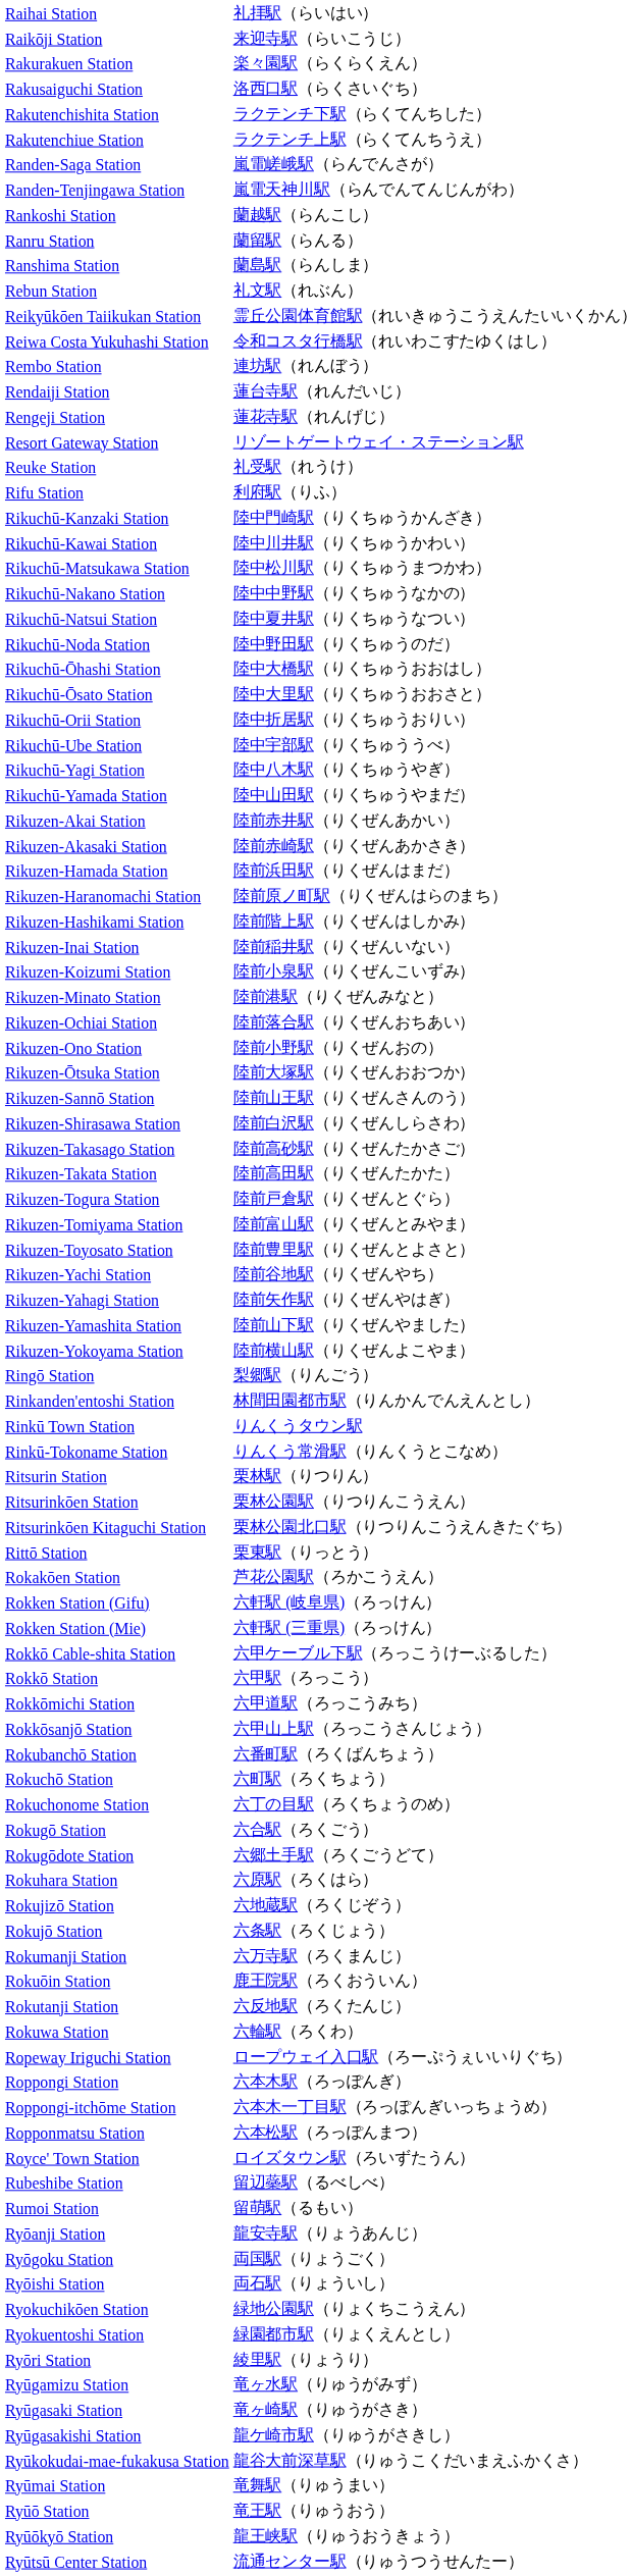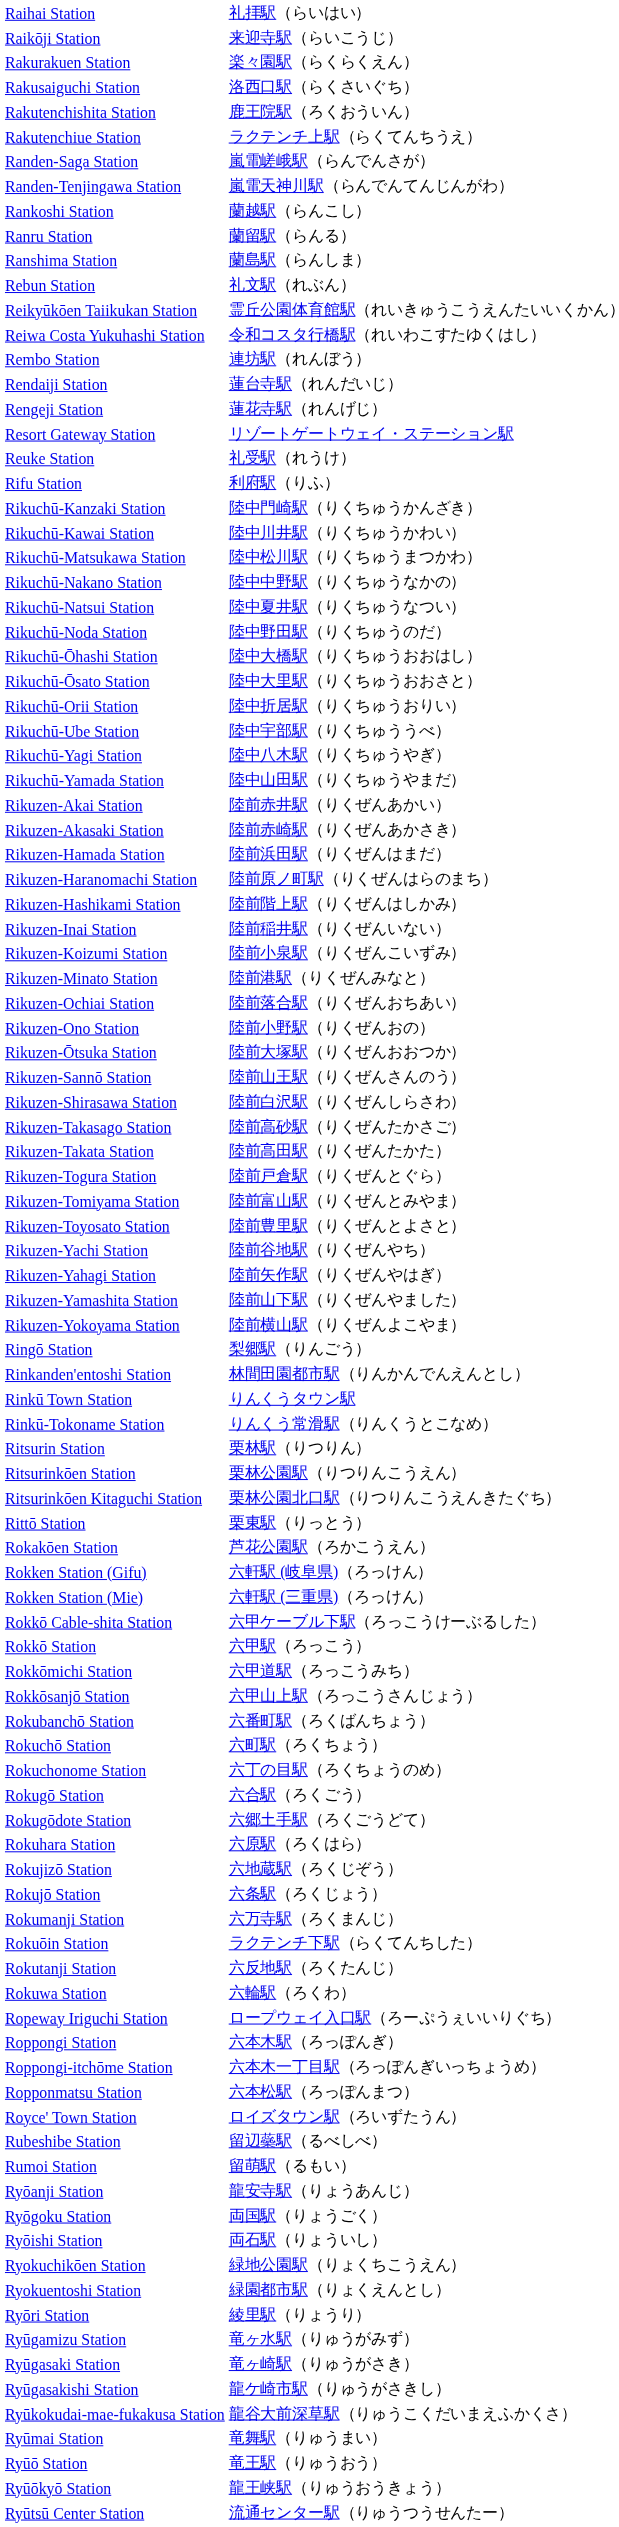 <table>
 <tr>
 <td><a href='#'>Raihai Station</a></td>
 <td><a href='#'>礼拝駅</a>（らいはい）</td>
 </tr>
 <tr>
 <td><a href='#'>Raikōji Station</a></td>
 <td><a href='#'>来迎寺駅</a>（らいこうじ）</td>
 </tr>
 <tr>
 <td><a href='#'>Rakurakuen Station</a></td>
 <td><a href='#'>楽々園駅</a>（らくらくえん）</td>
 </tr>
 <tr>
 <td><a href='#'>Rakusaiguchi Station</a></td>
 <td><a href='#'>洛西口駅</a>（らくさいぐち）</td>
 </tr>
 <tr>
 <td><a href='#'>Rakutenchishita Station</a></td>
-<td><a href='#'>ラクテンチ下駅</a>（らくてんちした）</td>
+<td><a href='#'>鹿王院駅</a>（ろくおういん）</td>
 </tr>
 <tr>
 <td><a href='#'>Rakutenchiue Station</a></td>
 <td><a href='#'>ラクテンチ上駅</a>（らくてんちうえ）</td>
 </tr>
 <tr>
 <td><a href='#'>Randen-Saga Station</a></td>
 <td><a href='#'>嵐電嵯峨駅</a>（らんでんさが）</td>
 </tr>
 <tr>
 <td><a href='#'>Randen-Tenjingawa Station</a></td>
 <td><a href='#'>嵐電天神川駅</a>（らんでんてんじんがわ）</td>
 </tr>
 <tr>
 <td><a href='#'>Rankoshi Station</a></td>
 <td><a href='#'>蘭越駅</a>（らんこし）</td>
 </tr>
 <tr>
 <td><a href='#'>Ranru Station</a></td>
 <td><a href='#'>蘭留駅</a>（らんる）</td>
 </tr>
 <tr>
 <td><a href='#'>Ranshima Station</a></td>
 <td><a href='#'>蘭島駅</a>（らんしま）</td>
 </tr>
 <tr>
 <td><a href='#'>Rebun Station</a></td>
 <td><a href='#'>礼文駅</a>（れぶん）</td>
 </tr>
 <tr>
 <td><a href='#'>Reikyūkōen Taiikukan Station</a></td>
 <td><a href='#'>霊丘公園体育館駅</a>（れいきゅうこうえんたいいくかん）</td>
 </tr>
 <tr>
 <td><a href='#'>Reiwa Costa Yukuhashi Station</a></td>
 <td><a href='#'>令和コスタ行橋駅</a>（れいわこすたゆくはし）</td>
 </tr>
 <tr>
 <td><a href='#'>Rembo Station</a></td>
 <td><a href='#'>連坊駅</a>（れんぼう）</td>
 </tr>
 <tr>
 <td><a href='#'>Rendaiji Station</a></td>
 <td><a href='#'>蓮台寺駅</a>（れんだいじ）</td>
 </tr>
 <tr>
 <td><a href='#'>Rengeji Station</a></td>
 <td><a href='#'>蓮花寺駅</a>（れんげじ）</td>
 </tr>
 <tr>
 <td><a href='#'>Resort Gateway Station</a></td>
 <td><a href='#'>リゾートゲートウェイ・ステーション駅</a></td>
 </tr>
 <tr>
 <td><a href='#'>Reuke Station</a></td>
 <td><a href='#'>礼受駅</a>（れうけ）</td>
 </tr>
 <tr>
 <td><a href='#'>Rifu Station</a></td>
 <td><a href='#'>利府駅</a>（りふ）</td>
 </tr>
 <tr>
 <td><a href='#'>Rikuchū-Kanzaki Station</a></td>
 <td><a href='#'>陸中門崎駅</a>（りくちゅうかんざき）</td>
 </tr>
 <tr>
 <td><a href='#'>Rikuchū-Kawai Station</a></td>
 <td><a href='#'>陸中川井駅</a>（りくちゅうかわい）</td>
 </tr>
 <tr>
 <td><a href='#'>Rikuchū-Matsukawa Station</a></td>
 <td><a href='#'>陸中松川駅</a>（りくちゅうまつかわ）</td>
 </tr>
 <tr>
 <td><a href='#'>Rikuchū-Nakano Station</a></td>
 <td><a href='#'>陸中中野駅</a>（りくちゅうなかの）</td>
 </tr>
 <tr>
 <td><a href='#'>Rikuchū-Natsui Station</a></td>
 <td><a href='#'>陸中夏井駅</a>（りくちゅうなつい）</td>
 </tr>
 <tr>
 <td><a href='#'>Rikuchū-Noda Station</a></td>
 <td><a href='#'>陸中野田駅</a>（りくちゅうのだ）</td>
 </tr>
 <tr>
 <td><a href='#'>Rikuchū-Ōhashi Station</a></td>
 <td><a href='#'>陸中大橋駅</a>（りくちゅうおおはし）</td>
 </tr>
 <tr>
 <td><a href='#'>Rikuchū-Ōsato Station</a></td>
 <td><a href='#'>陸中大里駅</a>（りくちゅうおおさと）</td>
 </tr>
 <tr>
 <td><a href='#'>Rikuchū-Orii Station</a></td>
 <td><a href='#'>陸中折居駅</a>（りくちゅうおりい）</td>
 </tr>
 <tr>
 <td><a href='#'>Rikuchū-Ube Station</a></td>
 <td><a href='#'>陸中宇部駅</a>（りくちゅううべ）</td>
 </tr>
 <tr>
 <td><a href='#'>Rikuchū-Yagi Station</a></td>
 <td><a href='#'>陸中八木駅</a>（りくちゅうやぎ）</td>
 </tr>
 <tr>
 <td><a href='#'>Rikuchū-Yamada Station</a></td>
 <td><a href='#'>陸中山田駅</a>（りくちゅうやまだ）</td>
 </tr>
 <tr>
 <td><a href='#'>Rikuzen-Akai Station</a></td>
 <td><a href='#'>陸前赤井駅</a>（りくぜんあかい）</td>
 </tr>
 <tr>
 <td><a href='#'>Rikuzen-Akasaki Station</a></td>
 <td><a href='#'>陸前赤崎駅</a>（りくぜんあかさき）</td>
 </tr>
 <tr>
 <td><a href='#'>Rikuzen-Hamada Station</a></td>
 <td><a href='#'>陸前浜田駅</a>（りくぜんはまだ）</td>
 </tr>
 <tr>
 <td><a href='#'>Rikuzen-Haranomachi Station</a></td>
 <td><a href='#'>陸前原ノ町駅</a>（りくぜんはらのまち）</td>
 </tr>
 <tr>
 <td><a href='#'>Rikuzen-Hashikami Station</a></td>
 <td><a href='#'>陸前階上駅</a>（りくぜんはしかみ）</td>
 </tr>
 <tr>
 <td><a href='#'>Rikuzen-Inai Station</a></td>
 <td><a href='#'>陸前稲井駅</a>（りくぜんいない）</td>
 </tr>
 <tr>
 <td><a href='#'>Rikuzen-Koizumi Station</a></td>
 <td><a href='#'>陸前小泉駅</a>（りくぜんこいずみ）</td>
 </tr>
 <tr>
 <td><a href='#'>Rikuzen-Minato Station</a></td>
 <td><a href='#'>陸前港駅</a>（りくぜんみなと）</td>
 </tr>
 <tr>
 <td><a href='#'>Rikuzen-Ochiai Station</a></td>
 <td><a href='#'>陸前落合駅</a>（りくぜんおちあい）</td>
 </tr>
 <tr>
 <td><a href='#'>Rikuzen-Ono Station</a></td>
 <td><a href='#'>陸前小野駅</a>（りくぜんおの）</td>
 </tr>
 <tr>
 <td><a href='#'>Rikuzen-Ōtsuka Station</a></td>
 <td><a href='#'>陸前大塚駅</a>（りくぜんおおつか）</td>
 </tr>
 <tr>
 <td><a href='#'>Rikuzen-Sannō Station</a></td>
 <td><a href='#'>陸前山王駅</a>（りくぜんさんのう）</td>
 </tr>
 <tr>
 <td><a href='#'>Rikuzen-Shirasawa Station</a></td>
 <td><a href='#'>陸前白沢駅</a>（りくぜんしらさわ）</td>
 </tr>
 <tr>
 <td><a href='#'>Rikuzen-Takasago Station</a></td>
 <td><a href='#'>陸前高砂駅</a>（りくぜんたかさご）</td>
 </tr>
 <tr>
 <td><a href='#'>Rikuzen-Takata Station</a></td>
 <td><a href='#'>陸前高田駅</a>（りくぜんたかた）</td>
 </tr>
 <tr>
 <td><a href='#'>Rikuzen-Togura Station</a></td>
 <td><a href='#'>陸前戸倉駅</a>（りくぜんとぐら）</td>
 </tr>
 <tr>
 <td><a href='#'>Rikuzen-Tomiyama Station</a></td>
 <td><a href='#'>陸前富山駅</a>（りくぜんとみやま）</td>
 </tr>
 <tr>
 <td><a href='#'>Rikuzen-Toyosato Station</a></td>
 <td><a href='#'>陸前豊里駅</a>（りくぜんとよさと）</td>
 </tr>
 <tr>
 <td><a href='#'>Rikuzen-Yachi Station</a></td>
 <td><a href='#'>陸前谷地駅</a>（りくぜんやち）</td>
 </tr>
 <tr>
 <td><a href='#'>Rikuzen-Yahagi Station</a></td>
 <td><a href='#'>陸前矢作駅</a>（りくぜんやはぎ）</td>
 </tr>
 <tr>
 <td><a href='#'>Rikuzen-Yamashita Station</a></td>
 <td><a href='#'>陸前山下駅</a>（りくぜんやました）</td>
 </tr>
 <tr>
 <td><a href='#'>Rikuzen-Yokoyama Station</a></td>
 <td><a href='#'>陸前横山駅</a>（りくぜんよこやま）</td>
 </tr>
 <tr>
 <td><a href='#'>Ringō Station</a></td>
 <td><a href='#'>梨郷駅</a>（りんごう）</td>
 </tr>
 <tr>
 <td><a href='#'>Rinkanden'entoshi Station</a></td>
 <td><a href='#'>林間田園都市駅</a>（りんかんでんえんとし）</td>
 </tr>
 <tr>
 <td><a href='#'>Rinkū Town Station</a></td>
 <td><a href='#'>りんくうタウン駅</a></td>
 </tr>
 <tr>
 <td><a href='#'>Rinkū-Tokoname Station</a></td>
 <td><a href='#'>りんくう常滑駅</a>（りんくうとこなめ）</td>
 </tr>
 <tr>
 <td><a href='#'>Ritsurin Station</a></td>
 <td><a href='#'>栗林駅</a>（りつりん）</td>
 </tr>
 <tr>
 <td><a href='#'>Ritsurinkōen Station</a></td>
 <td><a href='#'>栗林公園駅</a>（りつりんこうえん）</td>
 </tr>
 <tr>
 <td><a href='#'>Ritsurinkōen Kitaguchi Station</a></td>
 <td><a href='#'>栗林公園北口駅</a>（りつりんこうえんきたぐち）</td>
 </tr>
 <tr>
 <td><a href='#'>Rittō Station</a></td>
 <td><a href='#'>栗東駅</a>（りっとう）</td>
 </tr>
 <tr>
 <td><a href='#'>Rokakōen Station</a></td>
 <td><a href='#'>芦花公園駅</a>（ろかこうえん）</td>
 </tr>
 <tr>
 <td><a href='#'>Rokken Station (Gifu)</a></td>
 <td><a href='#'>六軒駅 (岐阜県)</a>（ろっけん）</td>
 </tr>
 <tr>
 <td><a href='#'>Rokken Station (Mie)</a></td>
 <td><a href='#'>六軒駅 (三重県)</a>（ろっけん）</td>
 </tr>
 <tr>
 <td><a href='#'>Rokkō Cable-shita Station</a></td>
 <td><a href='#'>六甲ケーブル下駅</a>（ろっこうけーぶるした）</td>
 </tr>
 <tr>
 <td><a href='#'>Rokkō Station</a></td>
 <td><a href='#'>六甲駅</a>（ろっこう）</td>
 </tr>
 <tr>
 <td><a href='#'>Rokkōmichi Station</a></td>
 <td><a href='#'>六甲道駅</a>（ろっこうみち）</td>
 </tr>
 <tr>
 <td><a href='#'>Rokkōsanjō Station</a></td>
 <td><a href='#'>六甲山上駅</a>（ろっこうさんじょう）</td>
 </tr>
 <tr>
 <td><a href='#'>Rokubanchō Station</a></td>
 <td><a href='#'>六番町駅</a>（ろくばんちょう）</td>
 </tr>
 <tr>
 <td><a href='#'>Rokuchō Station</a></td>
 <td><a href='#'>六町駅</a>（ろくちょう）</td>
 </tr>
 <tr>
 <td><a href='#'>Rokuchonome Station</a></td>
 <td><a href='#'>六丁の目駅</a>（ろくちょうのめ）</td>
 </tr>
 <tr>
 <td><a href='#'>Rokugō Station</a></td>
 <td><a href='#'>六合駅</a>（ろくごう）</td>
 </tr>
 <tr>
 <td><a href='#'>Rokugōdote Station</a></td>
 <td><a href='#'>六郷土手駅</a>（ろくごうどて）</td>
 </tr>
 <tr>
 <td><a href='#'>Rokuhara Station</a></td>
 <td><a href='#'>六原駅</a>（ろくはら）</td>
 </tr>
 <tr>
 <td><a href='#'>Rokujizō Station</a></td>
 <td><a href='#'>六地蔵駅</a>（ろくじぞう）</td>
 </tr>
 <tr>
 <td><a href='#'>Rokujō Station</a></td>
 <td><a href='#'>六条駅</a>（ろくじょう）</td>
 </tr>
 <tr>
 <td><a href='#'>Rokumanji Station</a></td>
 <td><a href='#'>六万寺駅</a>（ろくまんじ）</td>
 </tr>
 <tr>
 <td><a href='#'>Rokuōin Station</a></td>
-<td><a href='#'>鹿王院駅</a>（ろくおういん）</td>
+<td><a href='#'>ラクテンチ下駅</a>（らくてんちした）</td>
 </tr>
 <tr>
 <td><a href='#'>Rokutanji Station</a></td>
 <td><a href='#'>六反地駅</a>（ろくたんじ）</td>
 </tr>
 <tr>
 <td><a href='#'>Rokuwa Station</a></td>
 <td><a href='#'>六輪駅</a>（ろくわ）</td>
 </tr>
 <tr>
 <td><a href='#'>Ropeway Iriguchi Station</a></td>
 <td><a href='#'>ロープウェイ入口駅</a>（ろーぷうぇいいりぐち）</td>
 </tr>
 <tr>
 <td><a href='#'>Roppongi Station</a></td>
 <td><a href='#'>六本木駅</a>（ろっぽんぎ）</td>
 </tr>
 <tr>
 <td><a href='#'>Roppongi-itchōme Station</a></td>
 <td><a href='#'>六本木一丁目駅</a>（ろっぽんぎいっちょうめ）</td>
 </tr>
 <tr>
 <td><a href='#'>Ropponmatsu Station</a></td>
 <td><a href='#'>六本松駅</a>（ろっぽんまつ）</td>
 </tr>
 <tr>
 <td><a href='#'>Royce' Town Station</a></td>
 <td><a href='#'>ロイズタウン駅</a>（ろいずたうん）</td>
 </tr>
 <tr>
 <td><a href='#'>Rubeshibe Station</a></td>
 <td><a href='#'>留辺蘂駅</a>（るべしべ）</td>
 </tr>
 <tr>
 <td><a href='#'>Rumoi Station</a></td>
 <td><a href='#'>留萌駅</a>（るもい）</td>
 </tr>
 <tr>
 <td><a href='#'>Ryōanji Station</a></td>
 <td><a href='#'>龍安寺駅</a>（りょうあんじ）</td>
 </tr>
 <tr>
 <td><a href='#'>Ryōgoku Station</a></td>
 <td><a href='#'>両国駅</a>（りょうごく）</td>
 </tr>
 <tr>
 <td><a href='#'>Ryōishi Station</a></td>
 <td><a href='#'>両石駅</a>（りょういし）</td>
 </tr>
 <tr>
 <td><a href='#'>Ryokuchikōen Station</a></td>
 <td><a href='#'>緑地公園駅</a>（りょくちこうえん）</td>
 </tr>
 <tr>
 <td><a href='#'>Ryokuentoshi Station</a></td>
 <td><a href='#'>緑園都市駅</a>（りょくえんとし）</td>
 </tr>
 <tr>
 <td><a href='#'>Ryōri Station</a></td>
 <td><a href='#'>綾里駅</a>（りょうり）</td>
 </tr>
 <tr>
 <td><a href='#'>Ryūgamizu Station</a></td>
 <td><a href='#'>竜ヶ水駅</a>（りゅうがみず）</td>
 </tr>
 <tr>
 <td><a href='#'>Ryūgasaki Station</a></td>
 <td><a href='#'>竜ヶ崎駅</a>（りゅうがさき）</td>
 </tr>
 <tr>
 <td><a href='#'>Ryūgasakishi Station</a></td>
 <td><a href='#'>龍ケ崎市駅</a>（りゅうがさきし）</td>
 </tr>
 <tr>
 <td><a href='#'>Ryūkokudai-mae-fukakusa Station</a></td>
 <td><a href='#'>龍谷大前深草駅</a>（りゅうこくだいまえふかくさ）</td>
 </tr>
 <tr>
 <td><a href='#'>Ryūmai Station</a></td>
 <td><a href='#'>竜舞駅</a>（りゅうまい）</td>
 </tr>
 <tr>
 <td><a href='#'>Ryūō Station</a></td>
 <td><a href='#'>竜王駅</a>（りゅうおう）</td>
 </tr>
 <tr>
 <td><a href='#'>Ryūōkyō Station</a></td>
 <td><a href='#'>龍王峡駅</a>（りゅうおうきょう）</td>
 </tr>
 <tr>
 <td><a href='#'>Ryūtsū Center Station</a></td>
 <td><a href='#'>流通センター駅</a>（りゅうつうせんたー）</td>
 </tr>
 </table>
